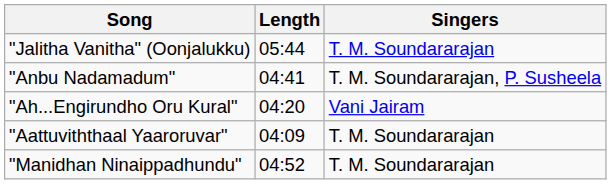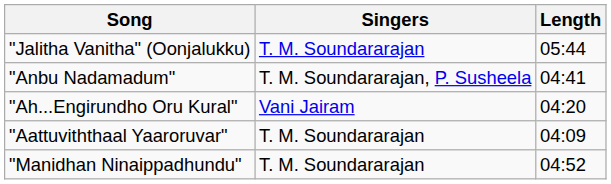 <table class="wikitable" style="font-size:95%;">
 <tr>
 <th>Song</th>
+<th>Singers</th>
 <th>Length</th>
-<th>Singers</th>
 </tr>
 <tr>
 <td>"Jalitha Vanitha" (Oonjalukku)</td>
+<td><a href='#'>T. M. Soundararajan</a></td>
 <td>05:44</td>
-<td><a href='#'>T. M. Soundararajan</a></td>
 </tr>
 <tr>
 <td>"Anbu Nadamadum"</td>
+<td>T. M. Soundararajan, <a href='#'>P. Susheela</a></td>
 <td>04:41</td>
-<td>T. M. Soundararajan, <a href='#'>P. Susheela</a></td>
 </tr>
 <tr>
 <td>"Ah...Engirundho Oru Kural"</td>
+<td><a href='#'>Vani Jairam</a></td>
 <td>04:20</td>
-<td><a href='#'>Vani Jairam</a></td>
 </tr>
 <tr>
 <td>"Aattuviththaal Yaaroruvar"</td>
+<td>T. M. Soundararajan</td>
 <td>04:09</td>
-<td>T. M. Soundararajan</td>
 </tr>
 <tr>
 <td>"Manidhan Ninaippadhundu"</td>
+<td>T. M. Soundararajan</td>
 <td>04:52</td>
-<td>T. M. Soundararajan</td>
 </tr>
 </table>
